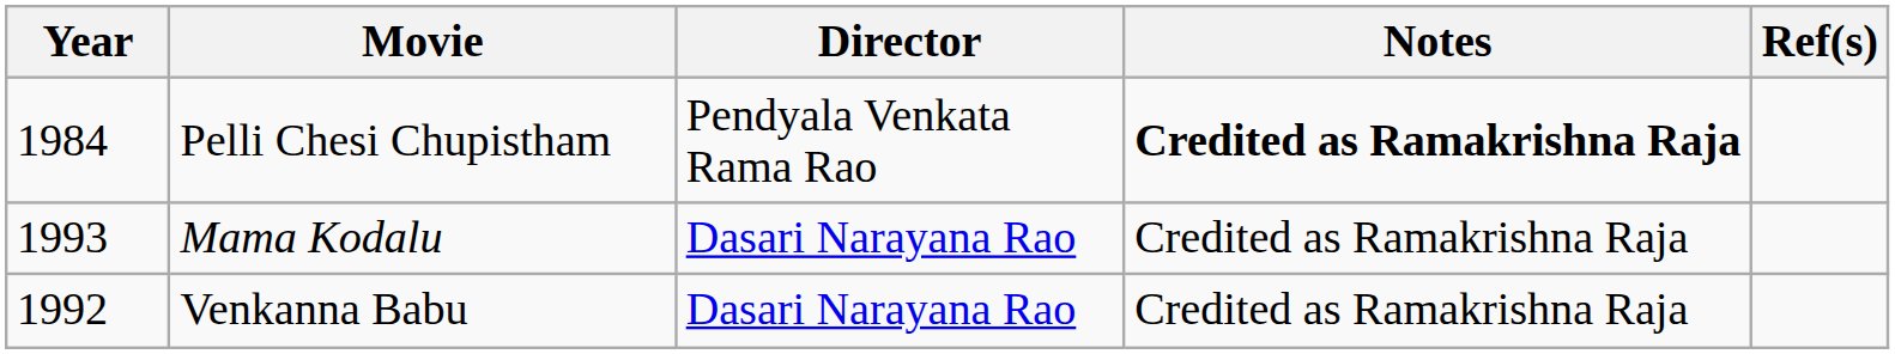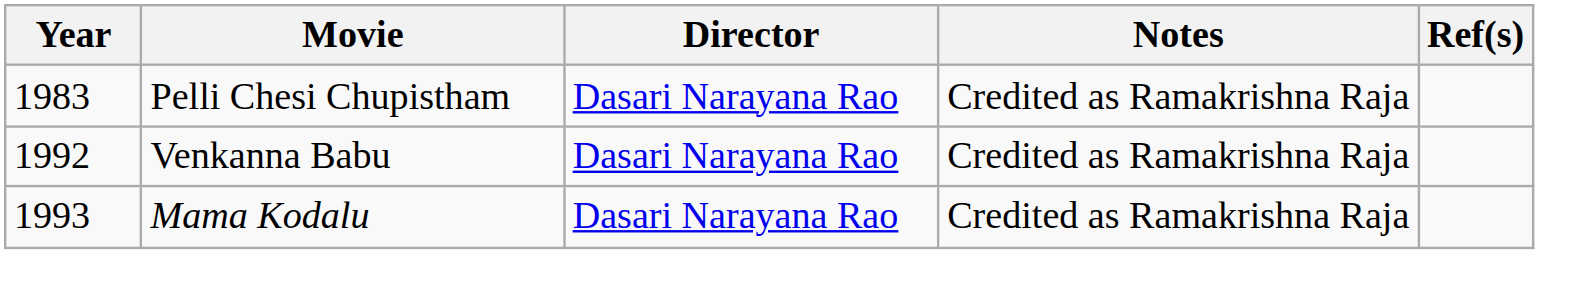 <table class="wikitable">
 <tr>
 <th scope="col" style="width: 50px;">Year</th>
 <th scope="col" style="width: 170px;">Movie</th>
 <th scope="col" style="width: 150px;">Director</th>
 <th>Notes</th>
 <th>Ref(s)</th>
 </tr>
 <tr>
-<td>1984</td>
+<td>1983</td>
 <td>Pelli Chesi Chupistham</td>
-<td>Pendyala Venkata Rama Rao</td>
-<td><strong>Credited as Ramakrishna Raja</strong></td>
+<td><a href='#'>Dasari Narayana Rao</a></td>
+<td>Credited as Ramakrishna Raja</td>
+<td></td>
+</tr>
+<tr>
+<td>1992</td>
+<td>Venkanna Babu</td>
+<td><a href='#'>Dasari Narayana Rao</a></td>
+<td>Credited as Ramakrishna Raja</td>
 <td></td>
 </tr>
 <tr>
 <td>1993</td>
 <td><em>Mama Kodalu</em></td>
 <td><a href='#'>Dasari Narayana Rao</a></td>
 <td>Credited as Ramakrishna Raja</td>
 <td style="text-align: center;"></td>
 </tr>
-<tr>
-<td>1992</td>
-<td>Venkanna Babu</td>
-<td><a href='#'>Dasari Narayana Rao</a></td>
-<td>Credited as Ramakrishna Raja</td>
-<td></td>
-</tr>
 </table>
